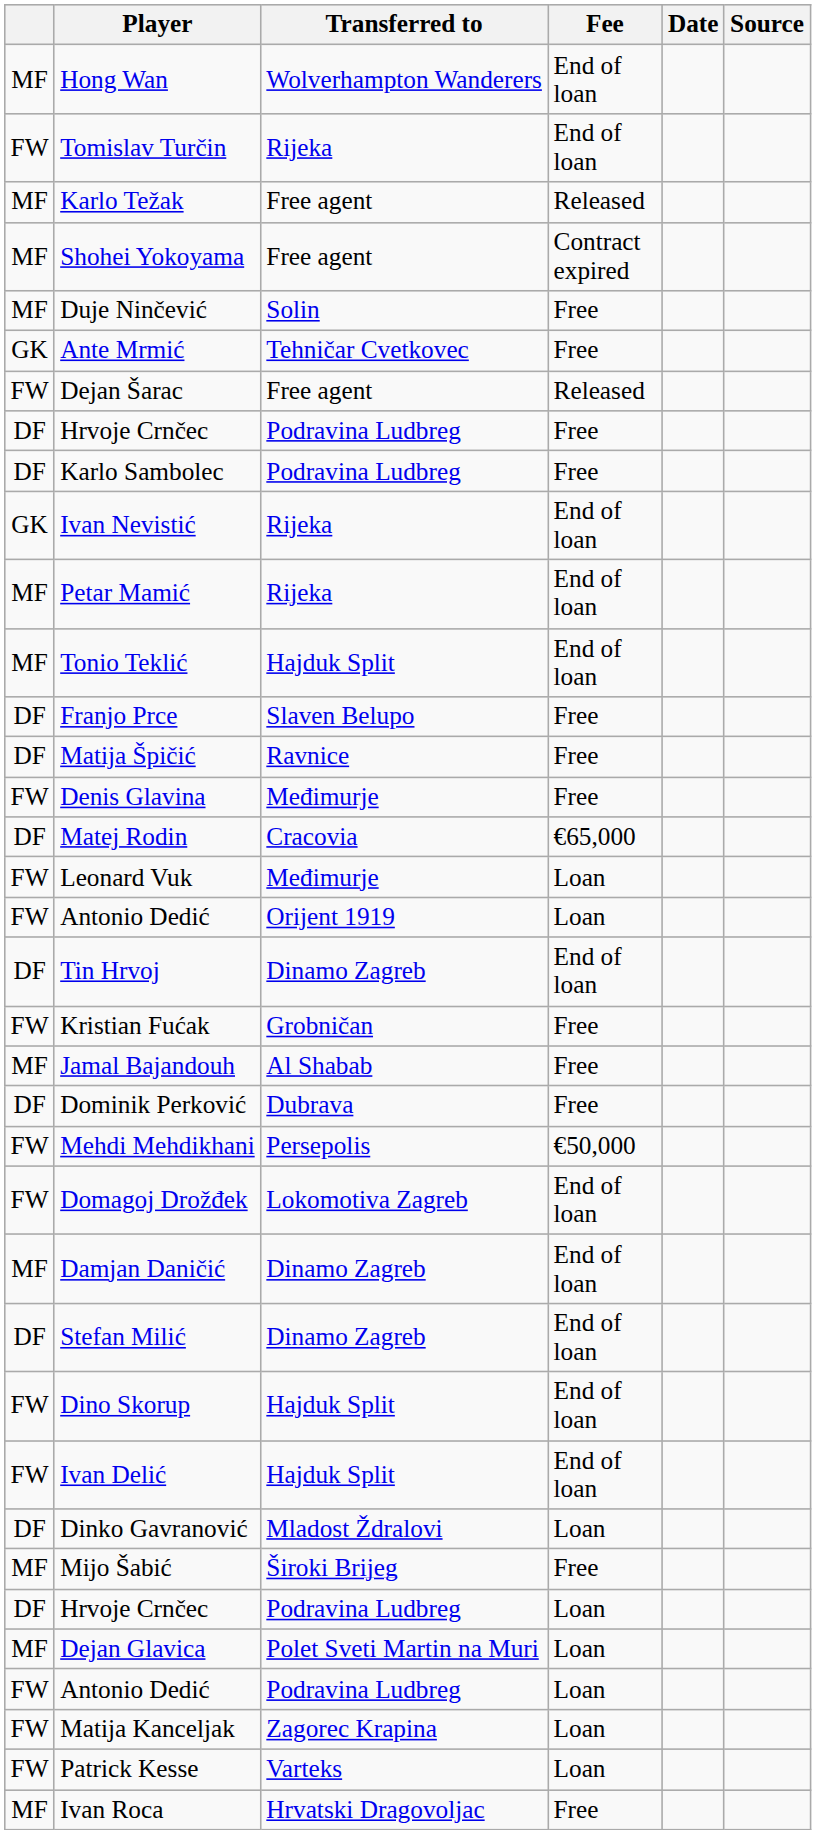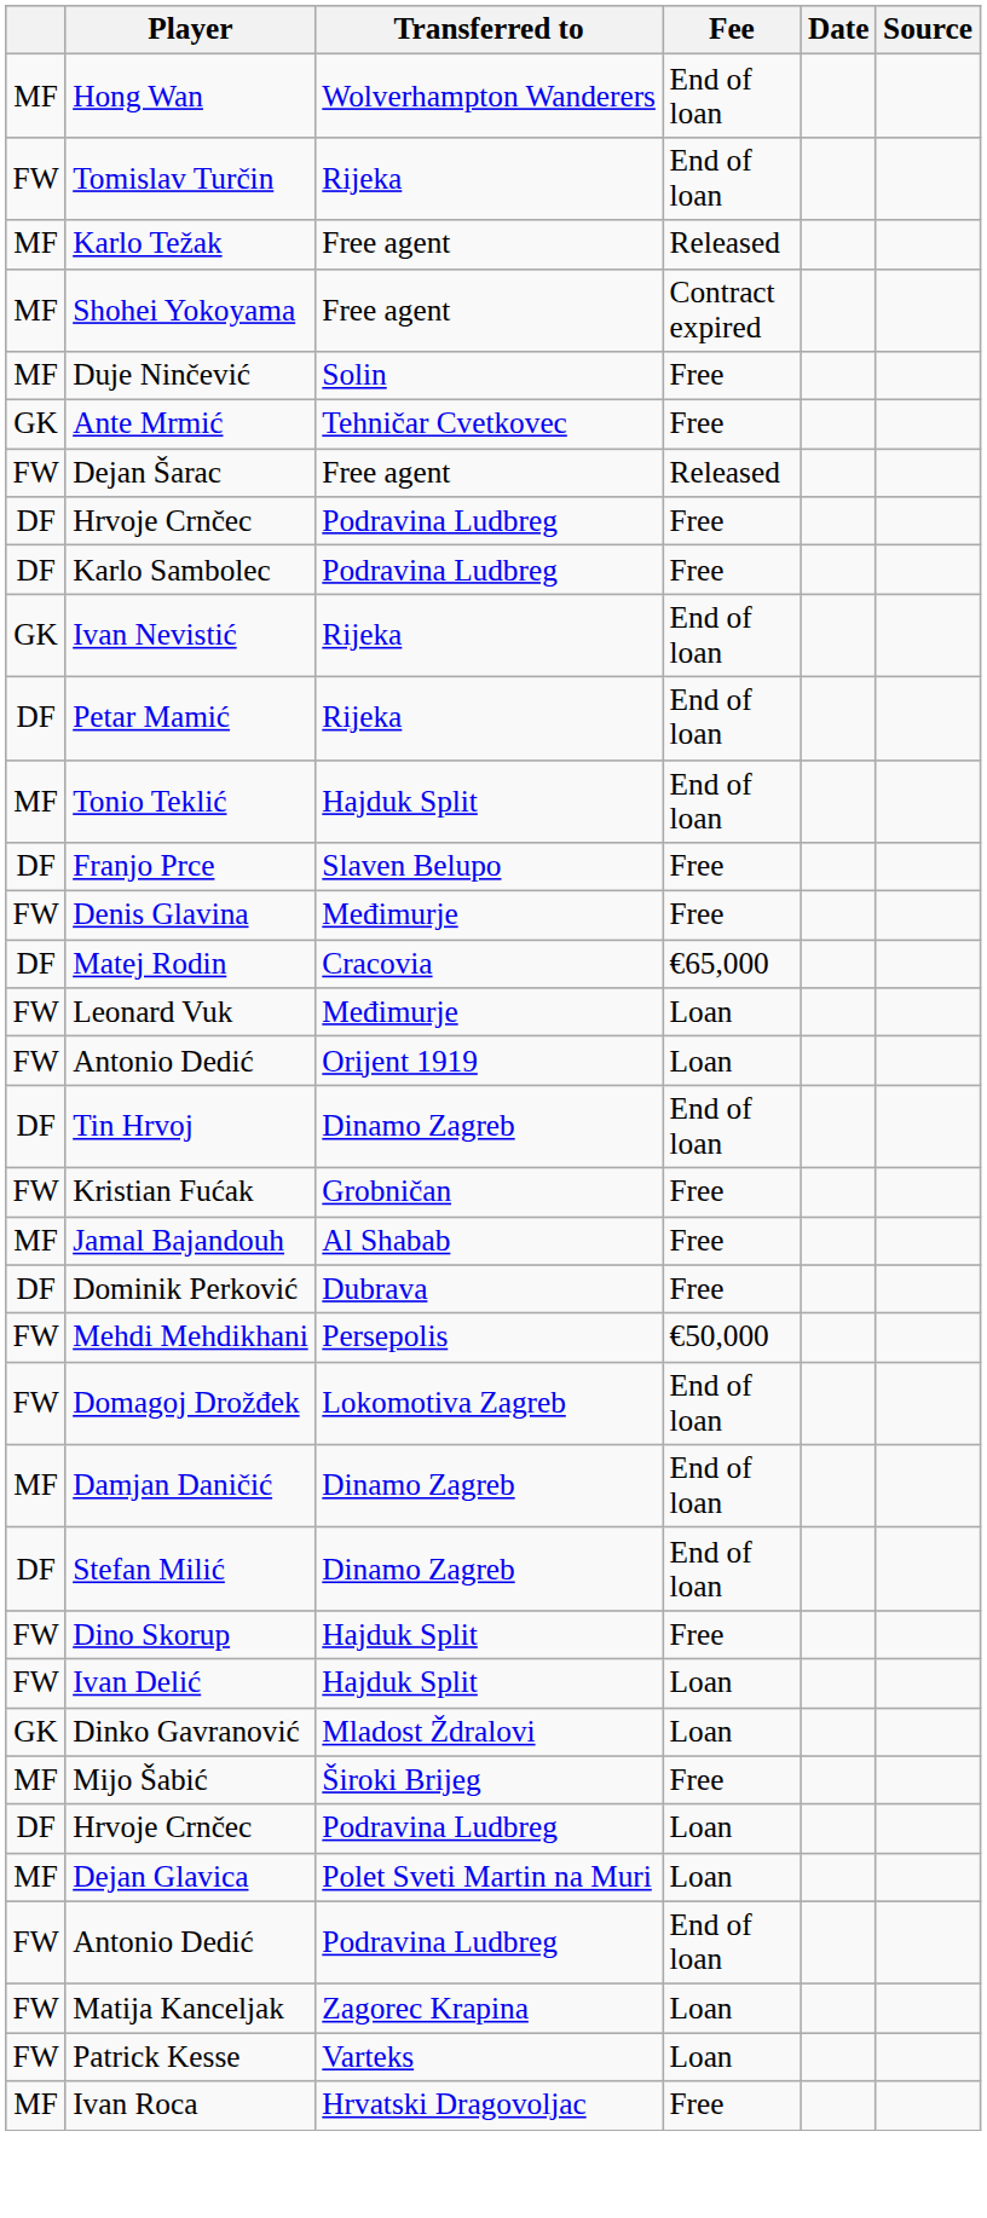 <table class="wikitable plainrowheaders sortable">
 <tr>
 <th></th>
 <th scope=col>Player</th>
 <th>Transferred to</th>
 <th !scope=col; style="width: 65px;">Fee</th>
 <th scope=col>Date</th>
 <th scope=col>Source</th>
 </tr>
 <tr>
 <td align=center>MF</td>
 <td style="text-align:left;"> <a href='#'>Hong Wan</a></td>
 <td style="text-align:left;"> <a href='#'>Wolverhampton Wanderers</a></td>
 <td>End of loan</td>
 <td></td>
 <td></td>
 </tr>
 <tr>
 <td align=center>FW</td>
 <td style="text-align:left;"> <a href='#'>Tomislav Turčin</a></td>
 <td style="text-align:left;"> <a href='#'>Rijeka</a></td>
 <td>End of loan</td>
 <td></td>
 <td></td>
 </tr>
 <tr>
 <td align=center>MF</td>
 <td style="text-align:left;"> <a href='#'>Karlo Težak</a></td>
 <td style="text-align:left;">Free agent</td>
 <td>Released</td>
 <td></td>
 <td></td>
 </tr>
 <tr>
 <td align=center>MF</td>
 <td style="text-align:left;"> <a href='#'>Shohei Yokoyama</a></td>
 <td style="text-align:left;">Free agent</td>
 <td>Contract expired</td>
 <td></td>
 <td></td>
 </tr>
 <tr>
 <td align=center>MF</td>
 <td style="text-align:left;"> Duje Ninčević</td>
 <td style="text-align:left;"> <a href='#'>Solin</a></td>
 <td>Free</td>
 <td></td>
 <td></td>
 </tr>
 <tr>
 <td align=center>GK</td>
 <td style="text-align:left;"> <a href='#'>Ante Mrmić</a></td>
 <td style="text-align:left;"> <a href='#'>Tehničar Cvetkovec</a></td>
 <td>Free</td>
 <td></td>
 <td></td>
 </tr>
 <tr>
 <td align=center>FW</td>
 <td style="text-align:left;"> Dejan Šarac</td>
 <td style="text-align:left;">Free agent</td>
 <td>Released</td>
 <td></td>
 <td></td>
 </tr>
 <tr>
 <td align=center>DF</td>
 <td style="text-align:left;"> Hrvoje Crnčec</td>
 <td style="text-align:left;"> <a href='#'>Podravina Ludbreg</a></td>
 <td>Free</td>
 <td></td>
 <td></td>
 </tr>
 <tr>
 <td align=center>DF</td>
 <td style="text-align:left;"> Karlo Sambolec</td>
 <td style="text-align:left;"> <a href='#'>Podravina Ludbreg</a></td>
 <td>Free</td>
 <td></td>
 <td></td>
 </tr>
 <tr>
 <td align=center>GK</td>
 <td style="text-align:left;"> <a href='#'>Ivan Nevistić</a></td>
 <td style="text-align:left;"> <a href='#'>Rijeka</a></td>
 <td>End of loan</td>
 <td></td>
 <td></td>
 </tr>
 <tr>
-<td align=center>MF</td>
+<td align=center>DF</td>
 <td style="text-align:left;"> <a href='#'>Petar Mamić</a></td>
 <td style="text-align:left;"> <a href='#'>Rijeka</a></td>
 <td>End of loan</td>
 <td></td>
 <td></td>
 </tr>
 <tr>
 <td align=center>MF</td>
 <td style="text-align:left;"> <a href='#'>Tonio Teklić</a></td>
 <td style="text-align:left;"> <a href='#'>Hajduk Split</a></td>
 <td>End of loan</td>
 <td></td>
 <td></td>
 </tr>
 <tr>
 <td align=center>DF</td>
 <td style="text-align:left;"> <a href='#'>Franjo Prce</a></td>
 <td style="text-align:left;"> <a href='#'>Slaven Belupo</a></td>
-<td>Free</td>
-<td></td>
-<td></td>
-</tr>
-<tr>
-<td align=center>DF</td>
-<td style="text-align:left;"> <a href='#'>Matija Špičić</a></td>
-<td style="text-align:left;"> <a href='#'>Ravnice</a></td>
 <td>Free</td>
 <td></td>
 <td></td>
 </tr>
 <tr>
 <td align=center>FW</td>
 <td style="text-align:left;"> <a href='#'>Denis Glavina</a></td>
 <td style="text-align:left;"> <a href='#'>Međimurje</a></td>
 <td>Free</td>
 <td></td>
 <td></td>
 </tr>
 <tr>
 <td align=center>DF</td>
 <td style="text-align:left;"> <a href='#'>Matej Rodin</a></td>
 <td style="text-align:left;"> <a href='#'>Cracovia</a></td>
 <td>€65,000</td>
 <td></td>
 <td></td>
 </tr>
 <tr>
 <td align=center>FW</td>
 <td style="text-align:left;"> Leonard Vuk</td>
 <td style="text-align:left;"> <a href='#'>Međimurje</a></td>
 <td>Loan</td>
 <td></td>
 <td></td>
 </tr>
 <tr>
 <td align=center>FW</td>
 <td style="text-align:left;"> Antonio Dedić</td>
 <td style="text-align:left;"> <a href='#'>Orijent 1919</a></td>
 <td>Loan</td>
 <td></td>
 <td></td>
 </tr>
 <tr>
 <td align=center>DF</td>
 <td style="text-align:left;"> <a href='#'>Tin Hrvoj</a></td>
 <td style="text-align:left;"> <a href='#'>Dinamo Zagreb</a></td>
 <td>End of loan</td>
 <td></td>
 <td></td>
 </tr>
 <tr>
 <td align=center>FW</td>
 <td style="text-align:left;"> Kristian Fućak</td>
 <td style="text-align:left;"> <a href='#'>Grobničan</a></td>
 <td>Free</td>
 <td></td>
 <td></td>
 </tr>
 <tr>
 <td align=center>MF</td>
 <td style="text-align:left;"> <a href='#'>Jamal Bajandouh</a></td>
 <td style="text-align:left;"> <a href='#'>Al Shabab</a></td>
 <td>Free</td>
 <td></td>
 <td></td>
 </tr>
 <tr>
 <td align=center>DF</td>
 <td style="text-align:left;"> Dominik Perković</td>
 <td style="text-align:left;"> <a href='#'>Dubrava</a></td>
 <td>Free</td>
 <td></td>
 <td></td>
 </tr>
 <tr>
 <td align=center>FW</td>
 <td style="text-align:left;"> <a href='#'>Mehdi Mehdikhani</a></td>
 <td style="text-align:left;"> <a href='#'>Persepolis</a></td>
 <td>€50,000</td>
 <td></td>
 <td></td>
 </tr>
 <tr>
 <td align=center>FW</td>
 <td style="text-align:left;"> <a href='#'>Domagoj Drožđek</a></td>
 <td style="text-align:left;"> <a href='#'>Lokomotiva Zagreb</a></td>
 <td>End of loan</td>
 <td></td>
 <td></td>
 </tr>
 <tr>
 <td align=center>MF</td>
 <td style="text-align:left;"> <a href='#'>Damjan Daničić</a></td>
 <td style="text-align:left;"> <a href='#'>Dinamo Zagreb</a></td>
 <td>End of loan</td>
 <td></td>
 <td></td>
 </tr>
 <tr>
 <td align=center>DF</td>
 <td style="text-align:left;"> <a href='#'>Stefan Milić</a></td>
 <td style="text-align:left;"> <a href='#'>Dinamo Zagreb</a></td>
 <td>End of loan</td>
 <td></td>
 <td></td>
 </tr>
 <tr>
 <td align=center>FW</td>
 <td style="text-align:left;"> <a href='#'>Dino Skorup</a></td>
 <td style="text-align:left;"> <a href='#'>Hajduk Split</a></td>
-<td>End of loan</td>
+<td>Free</td>
 <td></td>
 <td></td>
 </tr>
 <tr>
 <td align=center>FW</td>
 <td style="text-align:left;"> <a href='#'>Ivan Delić</a></td>
 <td style="text-align:left;"> <a href='#'>Hajduk Split</a></td>
-<td>End of loan</td>
+<td>Loan</td>
 <td></td>
 <td></td>
 </tr>
 <tr>
-<td align=center>DF</td>
+<td align=center>GK</td>
 <td style="text-align:left;"> Dinko Gavranović</td>
 <td style="text-align:left;"> <a href='#'>Mladost Ždralovi</a></td>
 <td>Loan</td>
 <td></td>
 <td></td>
 </tr>
 <tr>
 <td align=center>MF</td>
 <td style="text-align:left;"> Mijo Šabić</td>
 <td style="text-align:left;"> <a href='#'>Široki Brijeg</a></td>
 <td>Free</td>
 <td></td>
 <td></td>
 </tr>
 <tr>
 <td align=center>DF</td>
 <td style="text-align:left;"> Hrvoje Crnčec</td>
 <td style="text-align:left;"> <a href='#'>Podravina Ludbreg</a></td>
 <td>Loan</td>
 <td></td>
 <td></td>
 </tr>
 <tr>
 <td align=center>MF</td>
 <td style="text-align:left;"> <a href='#'>Dejan Glavica</a></td>
 <td style="text-align:left;"> <a href='#'>Polet Sveti Martin na Muri</a></td>
 <td>Loan</td>
 <td></td>
 <td></td>
 </tr>
 <tr>
 <td align=center>FW</td>
 <td style="text-align:left;"> Antonio Dedić</td>
 <td style="text-align:left;"> <a href='#'>Podravina Ludbreg</a></td>
-<td>Loan</td>
+<td>End of loan</td>
 <td></td>
 <td></td>
 </tr>
 <tr>
 <td align=center>FW</td>
 <td style="text-align:left;"> Matija Kanceljak</td>
 <td style="text-align:left;"> <a href='#'>Zagorec Krapina</a></td>
 <td>Loan</td>
 <td></td>
 <td></td>
 </tr>
 <tr>
 <td align=center>FW</td>
 <td style="text-align:left;"> Patrick Kesse</td>
 <td style="text-align:left;"> <a href='#'>Varteks</a></td>
 <td>Loan</td>
 <td></td>
 <td></td>
 </tr>
 <tr>
 <td align=center>MF</td>
 <td style="text-align:left;"> Ivan Roca</td>
 <td style="text-align:left;"> <a href='#'>Hrvatski Dragovoljac</a></td>
 <td>Free</td>
 <td></td>
 <td></td>
 </tr>
 </table>
